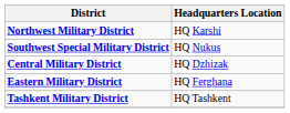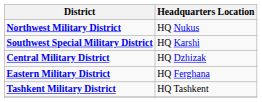 <table class="wikitable">
 <tr>
 <th>District</th>
 <th>Headquarters Location</th>
 </tr>
 <tr>
 <td><strong><a href='#'>Northwest Military District</a></strong></td>
-<td>HQ <a href='#'>Karshi</a></td>
+<td>HQ <a href='#'>Nukus</a></td>
 </tr>
 <tr>
 <td><strong><a href='#'>Southwest Special Military District</a></strong></td>
-<td>HQ <a href='#'>Nukus</a></td>
+<td>HQ <a href='#'>Karshi</a></td>
 </tr>
 <tr>
 <td><strong><a href='#'>Central Military District</a></strong></td>
 <td>HQ <a href='#'>Dzhizak</a></td>
 </tr>
 <tr>
 <td><strong><a href='#'>Eastern Military District</a></strong></td>
 <td>HQ <a href='#'>Ferghana</a></td>
 </tr>
 <tr>
 <td><strong><a href='#'>Tashkent Military District</a></strong></td>
 <td>HQ Tashkent</td>
 </tr>
 <tr>
 </tr>
 </table>
